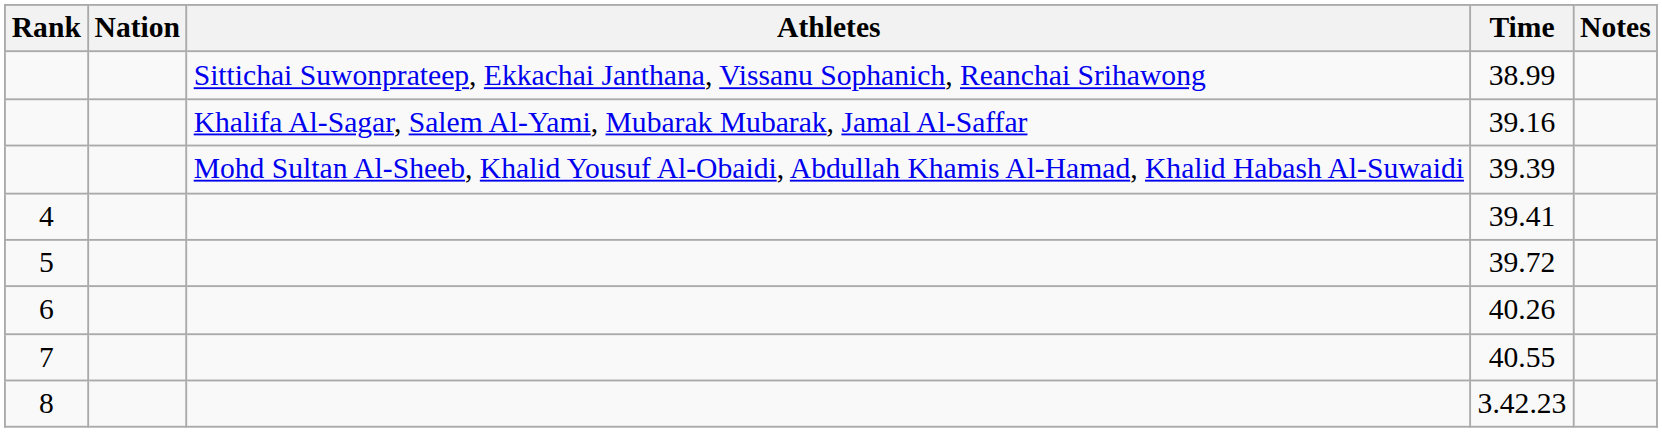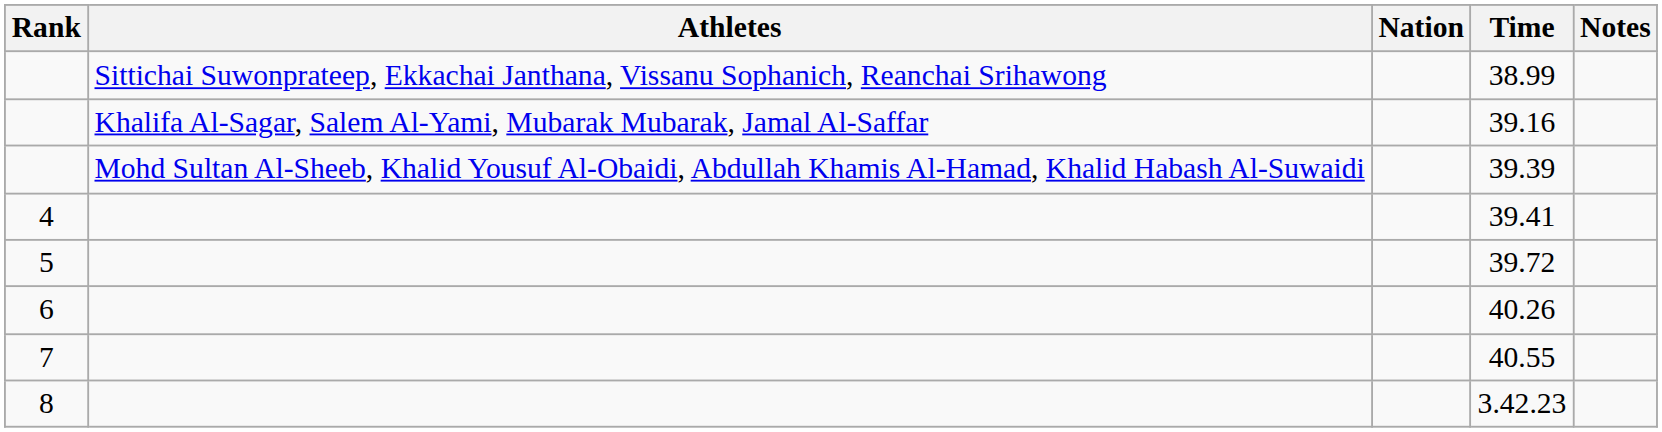 <table class="wikitable sortable" style="text-align:center">
 <tr>
 <th>Rank</th>
+<th>Athletes</th>
 <th>Nation</th>
-<th>Athletes</th>
 <th>Time</th>
 <th>Notes</th>
 </tr>
 <tr>
 <td></td>
+<td align=left><a href='#'>Sittichai Suwonprateep</a>, <a href='#'>Ekkachai Janthana</a>, <a href='#'>Vissanu Sophanich</a>, <a href='#'>Reanchai Srihawong</a></td>
 <td align=left></td>
-<td align=left><a href='#'>Sittichai Suwonprateep</a>, <a href='#'>Ekkachai Janthana</a>, <a href='#'>Vissanu Sophanich</a>, <a href='#'>Reanchai Srihawong</a></td>
 <td>38.99</td>
 <td></td>
 </tr>
 <tr>
 <td></td>
+<td align=left><a href='#'>Khalifa Al-Sagar</a>, <a href='#'>Salem Al-Yami</a>, <a href='#'>Mubarak Mubarak</a>, <a href='#'>Jamal Al-Saffar</a></td>
 <td align=left></td>
-<td align=left><a href='#'>Khalifa Al-Sagar</a>, <a href='#'>Salem Al-Yami</a>, <a href='#'>Mubarak Mubarak</a>, <a href='#'>Jamal Al-Saffar</a></td>
 <td>39.16</td>
 <td></td>
 </tr>
 <tr>
 <td></td>
+<td align=left><a href='#'>Mohd Sultan Al-Sheeb</a>, <a href='#'>Khalid Yousuf Al-Obaidi</a>, <a href='#'>Abdullah Khamis Al-Hamad</a>, <a href='#'>Khalid Habash Al-Suwaidi</a></td>
 <td align=left></td>
-<td align=left><a href='#'>Mohd Sultan Al-Sheeb</a>, <a href='#'>Khalid Yousuf Al-Obaidi</a>, <a href='#'>Abdullah Khamis Al-Hamad</a>, <a href='#'>Khalid Habash Al-Suwaidi</a></td>
 <td>39.39</td>
 <td></td>
 </tr>
 <tr>
 <td>4</td>
 <td align=left></td>
 <td align=left></td>
 <td>39.41</td>
 <td></td>
 </tr>
 <tr>
 <td>5</td>
 <td align=left></td>
 <td align=left></td>
 <td>39.72</td>
 <td></td>
 </tr>
 <tr>
 <td>6</td>
 <td align=left></td>
 <td align=left></td>
 <td>40.26</td>
 <td></td>
 </tr>
 <tr>
 <td>7</td>
 <td align=left></td>
 <td align=left></td>
 <td>40.55</td>
 <td></td>
 </tr>
 <tr>
 <td>8</td>
 <td align=left></td>
 <td align=left></td>
 <td>3.42.23</td>
 <td></td>
 </tr>
 </table>
